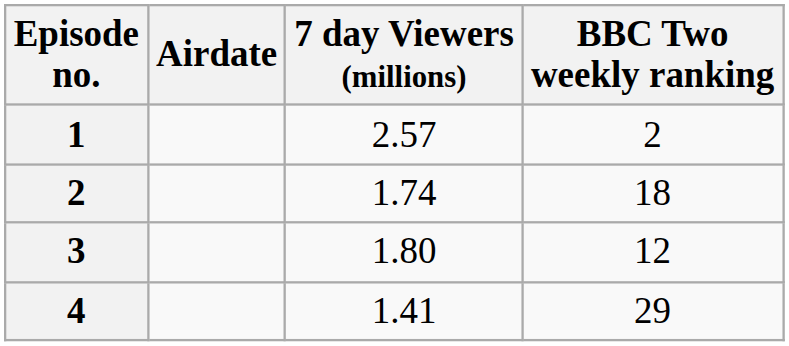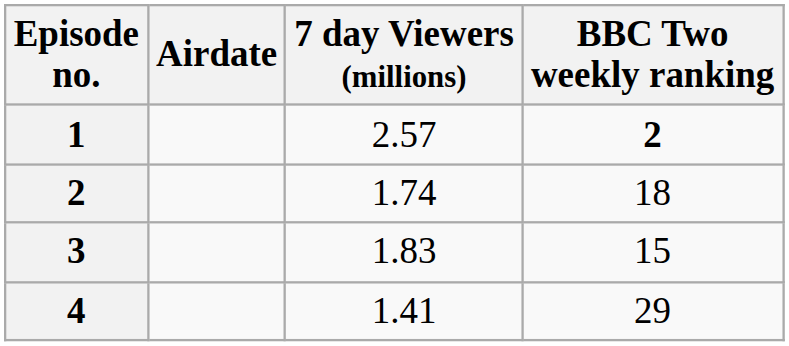 <table class="wikitable" style="text-align:center;">
 <tr>
 <th scope="col">Episode<br>no.</th>
 <th scope="col">Airdate</th>
 <th scope="col">7 day Viewers<br><small>(millions)</small></th>
 <th scope="col">BBC Two<br>weekly ranking</th>
 </tr>
 <tr>
 <th scope="row">1</th>
 <td></td>
 <td>2.57</td>
-<td>2</td>
+<td><strong>2</strong></td>
 </tr>
 <tr>
 <th scope="row">2</th>
 <td></td>
 <td>1.74</td>
 <td>18</td>
 </tr>
 <tr>
 <th scope="row">3</th>
 <td></td>
-<td>1.80</td>
-<td>12</td>
+<td>1.83</td>
+<td>15</td>
 </tr>
 <tr>
 <th scope="row">4</th>
 <td></td>
 <td>1.41</td>
 <td>29</td>
 </tr>
 </table>
